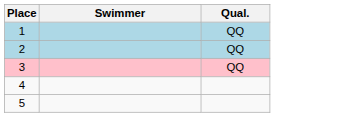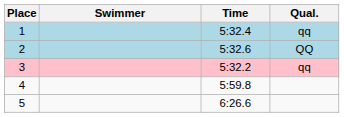 <table class=wikitable style="text-align:center">
 <tr>
 <th>Place</th>
 <th width=220>Swimmer</th>
+<th width=90>Time</th>
 <th width=90>Qual.</th>
 </tr>
 <tr bgcolor=lightblue>
 <td>1</td>
 <td align=left></td>
-<td>QQ</td>
+<td>5:32.4</td>
+<td>qq</td>
 </tr>
 <tr bgcolor=lightblue>
 <td>2</td>
 <td align=left></td>
+<td>5:32.6</td>
 <td>QQ</td>
 </tr>
 <tr bgcolor=pink>
 <td>3</td>
 <td align=left></td>
-<td>QQ</td>
+<td>5:32.2</td>
+<td>qq</td>
 </tr>
 <tr>
 <td>4</td>
 <td align=left></td>
+<td>5:59.8</td>
 <td></td>
 </tr>
 <tr>
 <td>5</td>
 <td align=left></td>
+<td>6:26.6</td>
 <td></td>
 </tr>
 </table>
